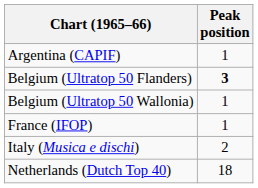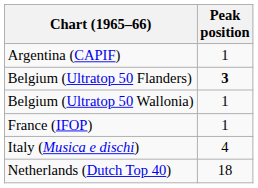 <table class="wikitable sortable">
 <tr>
 <th align="left">Chart (1965–66)</th>
 <th align="left">Peak<br>position</th>
 </tr>
 <tr>
 <td align="left">Argentina (<a href='#'>CAPIF</a>)</td>
 <td align="center">1</td>
 </tr>
 <tr>
 <td align="left">Belgium (<a href='#'>Ultratop 50</a> Flanders)</td>
 <td align="center"><strong>3</strong></td>
 </tr>
 <tr>
 <td align="left">Belgium (<a href='#'>Ultratop 50</a> Wallonia)</td>
 <td align="center">1</td>
 </tr>
 <tr>
 <td align="left">France (<a href='#'>IFOP</a>)</td>
 <td align="center">1</td>
 </tr>
 <tr>
 <td align="left">Italy (<em><a href='#'>Musica e dischi</a></em>)</td>
-<td align="center">2</td>
+<td align="center">4</td>
 </tr>
 <tr>
 <td align="left">Netherlands (<a href='#'>Dutch Top 40</a>)</td>
 <td align="center">18</td>
 </tr>
 </table>
